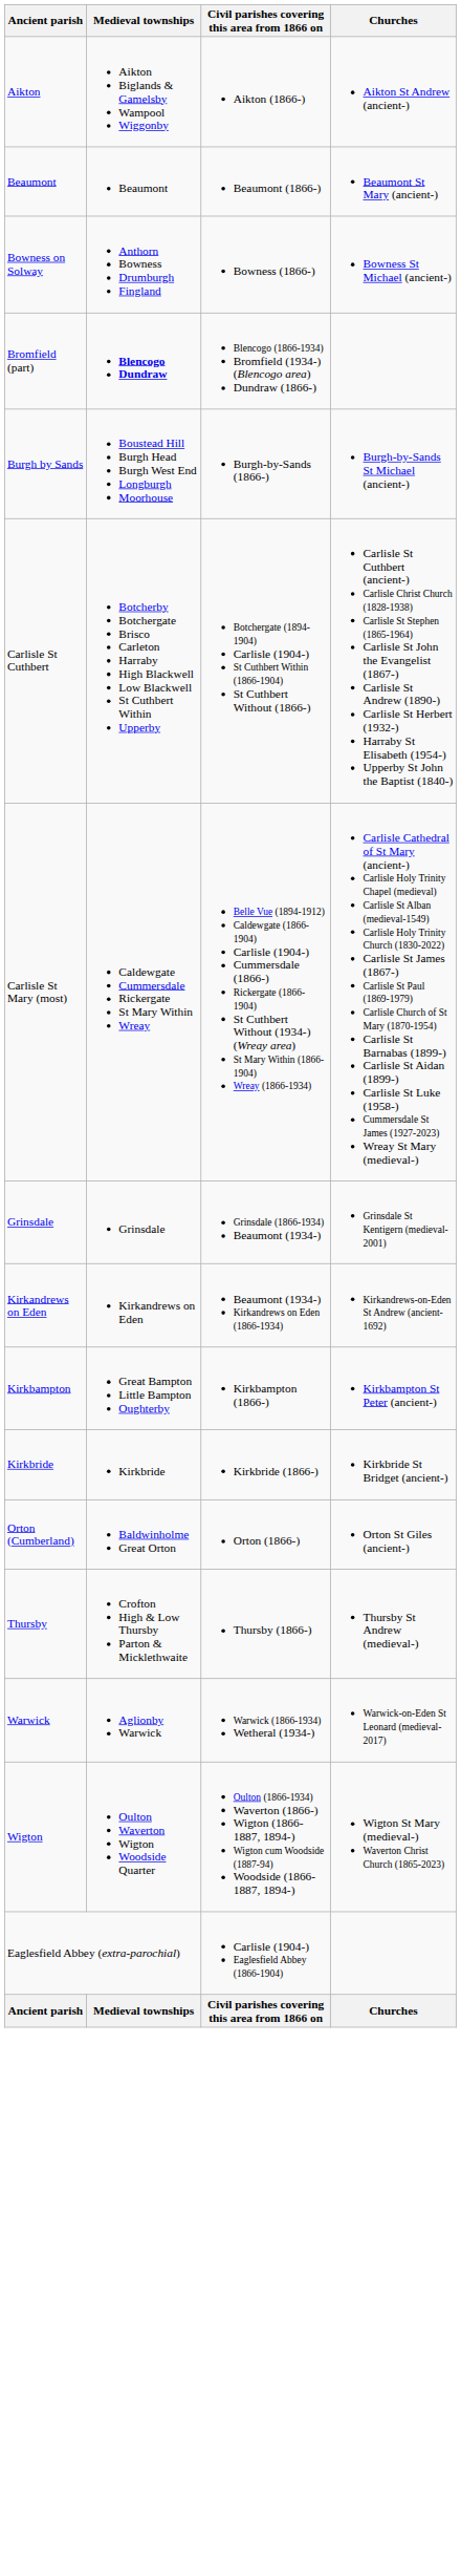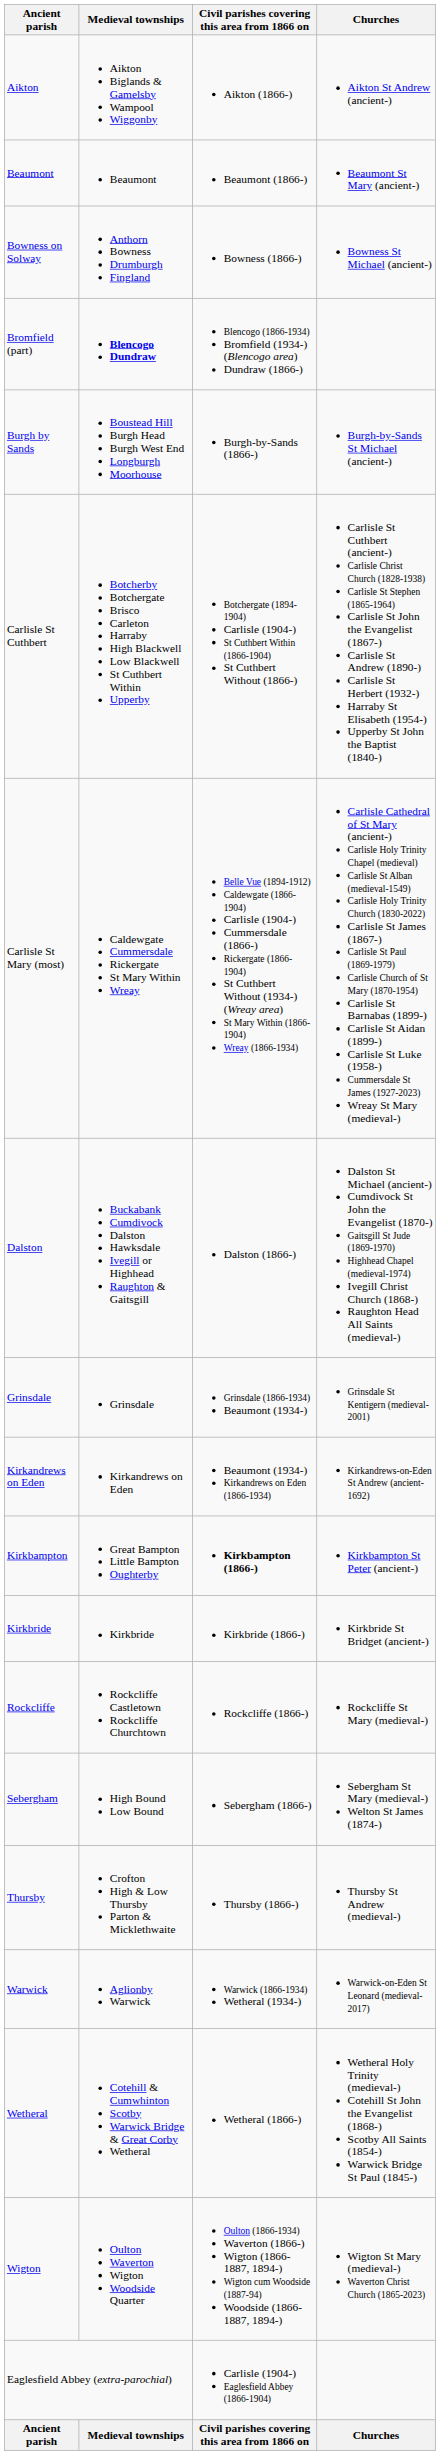 <table class="wikitable">
 <tr>
 <th>Ancient parish</th>
 <th>Medieval townships</th>
 <th>Civil parishes covering this area from 1866 on</th>
 <th>Churches</th>
 </tr>
 <tr>
 <td><a href='#'>Aikton</a></td>
 <td><br><ul><li>Aikton</li><li>Biglands & <a href='#'>Gamelsby</a></li><li>Wampool</li><li><a href='#'>Wiggonby</a></li></ul></td>
 <td><br><ul><li>Aikton (1866-)</li></ul></td>
 <td><br><ul><li><a href='#'>Aikton St Andrew</a> (ancient-)</li></ul></td>
 </tr>
 <tr>
 <td><a href='#'>Beaumont</a></td>
 <td><br><ul><li>Beaumont</li></ul></td>
 <td><br><ul><li>Beaumont (1866-)</li></ul></td>
 <td><br><ul><li><a href='#'>Beaumont St Mary</a> (ancient-)</li></ul></td>
 </tr>
 <tr>
 <td><a href='#'>Bowness on Solway</a></td>
 <td><br><ul><li><a href='#'>Anthorn</a></li><li>Bowness</li><li><a href='#'>Drumburgh</a></li><li><a href='#'>Fingland</a></li></ul></td>
 <td><br><ul><li>Bowness (1866-)</li></ul></td>
 <td><br><ul><li><a href='#'>Bowness St Michael</a> (ancient-)</li></ul></td>
 </tr>
 <tr>
 <td><a href='#'>Bromfield</a> (part)</td>
 <td><strong><br><ul><li><a href='#'>Blencogo</a></li><li><a href='#'>Dundraw</a></li></ul></strong></td>
 <td><br><ul><li><small>Blencogo (1866-1934)</small></li><li>Bromfield (1934-) (<em>Blencogo area</em>)</li><li>Dundraw (1866-)</li></ul></td>
 <td></td>
 </tr>
 <tr>
 <td><a href='#'>Burgh by Sands</a></td>
 <td><br><ul><li><a href='#'>Boustead Hill</a></li><li>Burgh Head</li><li>Burgh West End</li><li><a href='#'>Longburgh</a></li><li><a href='#'>Moorhouse</a></li></ul></td>
 <td><br><ul><li>Burgh-by-Sands (1866-)</li></ul></td>
 <td><br><ul><li><a href='#'>Burgh-by-Sands St Michael</a> (ancient-)</li></ul></td>
 </tr>
 <tr>
 <td>Carlisle St Cuthbert</td>
 <td><br><ul><li><a href='#'>Botcherby</a></li><li>Botchergate</li><li>Brisco</li><li>Carleton</li><li>Harraby</li><li>High Blackwell</li><li>Low Blackwell</li><li>St Cuthbert Within</li><li><a href='#'>Upperby</a></li></ul></td>
 <td><br><ul><li><small>Botchergate (1894-1904)</small></li><li>Carlisle (1904-)</li><li><small>St Cuthbert Within (1866-1904)</small></li><li>St Cuthbert Without (1866-)</li></ul></td>
 <td><br><ul><li>Carlisle St Cuthbert (ancient-)</li><li><small>Carlisle Christ Church (1828-1938)</small></li><li><small>Carlisle St Stephen (1865-1964)</small></li><li>Carlisle St John the Evangelist (1867-)</li><li>Carlisle St Andrew (1890-)</li><li>Carlisle St Herbert (1932-)</li><li>Harraby St Elisabeth (1954-)</li><li>Upperby St John the Baptist (1840-)</li></ul></td>
 </tr>
 <tr>
 <td>Carlisle St Mary (most)</td>
 <td><br><ul><li>Caldewgate</li><li><a href='#'>Cummersdale</a></li><li>Rickergate</li><li>St Mary Within</li><li><a href='#'>Wreay</a></li></ul></td>
 <td><br><ul><li><small><a href='#'>Belle Vue</a> (1894-1912)</small></li><li><small>Caldewgate (1866-1904)</small></li><li>Carlisle (1904-)</li><li>Cummersdale (1866-)</li><li><small>Rickergate (1866-1904)</small></li><li>St Cuthbert Without (1934-) (<em>Wreay area</em>)</li><li><small>St Mary Within (1866-1904)</small></li><li><small><a href='#'>Wreay</a> (1866-1934)</small></li></ul></td>
 <td><br><ul><li><a href='#'>Carlisle Cathedral of St Mary</a> (ancient-)</li><li><small>Carlisle Holy Trinity Chapel (medieval)</small></li><li><small>Carlisle St Alban (medieval-1549)</small></li><li><small>Carlisle Holy Trinity Church (1830-2022)</small></li><li>Carlisle St James (1867-)</li><li><small>Carlisle St Paul (1869-1979)</small></li><li><small>Carlisle Church of St Mary (1870-1954)</small></li><li>Carlisle St Barnabas (1899-)</li><li>Carlisle St Aidan (1899-)</li><li>Carlisle St Luke (1958-)</li><li><small>Cummersdale St James (1927-2023)</small></li><li>Wreay St Mary (medieval-)</li></ul></td>
 </tr>
 <tr>
+<td><a href='#'>Dalston</a></td>
+<td><br><ul><li><a href='#'>Buckabank</a></li><li><a href='#'>Cumdivock</a></li><li>Dalston</li><li>Hawksdale</li><li><a href='#'>Ivegill</a> or Highhead</li><li><a href='#'>Raughton</a> & Gaitsgill</li></ul></td>
+<td><br><ul><li>Dalston (1866-)</li></ul></td>
+<td><br><ul><li>Dalston St Michael (ancient-)</li><li>Cumdivock St John the Evangelist (1870-)</li><li><small>Gaitsgill St Jude (1869-1970)</small></li><li><small>Highhead Chapel (medieval-1974)</small></li><li>Ivegill Christ Church (1868-)</li><li>Raughton Head All Saints (medieval-)</li></ul></td>
+</tr>
+<tr>
 <td><a href='#'>Grinsdale</a></td>
 <td><br><ul><li>Grinsdale</li></ul></td>
 <td><br><ul><li><small>Grinsdale (1866-1934)</small></li><li>Beaumont (1934-)</li></ul></td>
 <td><br><ul><li><small>Grinsdale St Kentigern (medieval-2001)</small></li></ul></td>
 </tr>
 <tr>
 <td><a href='#'>Kirkandrews on Eden</a></td>
 <td><br><ul><li>Kirkandrews on Eden</li></ul></td>
 <td><br><ul><li>Beaumont (1934-)</li><li><small>Kirkandrews on Eden (1866-1934)</small></li></ul></td>
 <td><br><ul><li><small>Kirkandrews-on-Eden St Andrew (ancient-1692)</small></li></ul></td>
 </tr>
 <tr>
 <td><a href='#'>Kirkbampton</a></td>
 <td><br><ul><li>Great Bampton</li><li>Little Bampton</li><li><a href='#'>Oughterby</a></li></ul></td>
-<td><br><ul><li>Kirkbampton (1866-)</li></ul></td>
+<td><strong><br><ul><li>Kirkbampton (1866-)</li></ul></strong></td>
 <td><br><ul><li><a href='#'>Kirkbampton St Peter</a> (ancient-)</li></ul></td>
 </tr>
 <tr>
 <td><a href='#'>Kirkbride</a></td>
 <td><br><ul><li>Kirkbride</li></ul></td>
 <td><br><ul><li>Kirkbride (1866-)</li></ul></td>
 <td><br><ul><li>Kirkbride St Bridget (ancient-)</li></ul></td>
 </tr>
 <tr>
-<td><a href='#'>Orton (Cumberland)</a></td>
-<td><br><ul><li><a href='#'>Baldwinholme</a></li><li>Great Orton</li></ul></td>
-<td><br><ul><li>Orton (1866-)</li></ul></td>
-<td><br><ul><li>Orton St Giles (ancient-)</li></ul></td>
+<td><a href='#'>Rockcliffe</a></td>
+<td><br><ul><li>Rockcliffe Castletown</li><li>Rockcliffe Churchtown</li></ul></td>
+<td><br><ul><li>Rockcliffe (1866-)</li></ul></td>
+<td><br><ul><li>Rockcliffe St Mary (medieval-)</li></ul></td>
+</tr>
+<tr>
+<td><a href='#'>Sebergham</a></td>
+<td><br><ul><li>High Bound</li><li>Low Bound</li></ul></td>
+<td><br><ul><li>Sebergham (1866-)</li></ul></td>
+<td><br><ul><li>Sebergham St Mary (medieval-)</li><li>Welton St James (1874-)</li></ul></td>
 </tr>
 <tr>
 <td><a href='#'>Thursby</a></td>
 <td><br><ul><li>Crofton</li><li>High & Low Thursby</li><li>Parton & Micklethwaite</li></ul></td>
 <td><br><ul><li>Thursby (1866-)</li></ul></td>
 <td><br><ul><li>Thursby St Andrew (medieval-)</li></ul></td>
 </tr>
 <tr>
 <td><a href='#'>Warwick</a></td>
 <td><br><ul><li><a href='#'>Aglionby</a></li><li>Warwick</li></ul></td>
 <td><br><ul><li><small>Warwick (1866-1934)</small></li><li>Wetheral (1934-)</li></ul></td>
 <td><br><ul><li><small>Warwick-on-Eden St Leonard (medieval-2017)</small></li></ul></td>
+</tr>
+<tr>
+<td><a href='#'>Wetheral</a></td>
+<td><br><ul><li><a href='#'>Cotehill</a> & <a href='#'>Cumwhinton</a></li><li><a href='#'>Scotby</a></li><li><a href='#'>Warwick Bridge</a> & <a href='#'>Great Corby</a></li><li>Wetheral</li></ul></td>
+<td><br><ul><li>Wetheral (1866-)</li></ul></td>
+<td><br><ul><li>Wetheral Holy Trinity (medieval-)</li><li>Cotehill St John the Evangelist (1868-)</li><li>Scotby All Saints (1854-)</li><li>Warwick Bridge St Paul (1845-)</li></ul></td>
 </tr>
 <tr>
 <td><a href='#'>Wigton</a></td>
 <td><br><ul><li><a href='#'>Oulton</a></li><li><a href='#'>Waverton</a></li><li>Wigton</li><li><a href='#'>Woodside</a> Quarter</li></ul></td>
 <td><br><ul><li><small><a href='#'>Oulton</a> (1866-1934)</small></li><li>Waverton (1866-)</li><li>Wigton (1866-1887, 1894-)</li><li><small>Wigton cum Woodside (1887-94)</small></li><li>Woodside (1866-1887, 1894-)</li></ul></td>
 <td><br><ul><li>Wigton St Mary (medieval-)</li><li><small>Waverton Christ Church (1865-2023)</small></li></ul></td>
 </tr>
 <tr>
 <td colspan="2">Eaglesfield Abbey (<em>extra-parochial</em>)</td>
 <td><br><ul><li>Carlisle (1904-)</li><li><small>Eaglesfield Abbey (1866-1904)</small></li></ul></td>
 <td></td>
 </tr>
 <tr>
 <th>Ancient parish</th>
 <th>Medieval townships</th>
 <th>Civil parishes covering this area from 1866 on</th>
 <th>Churches</th>
 </tr>
 </table>
